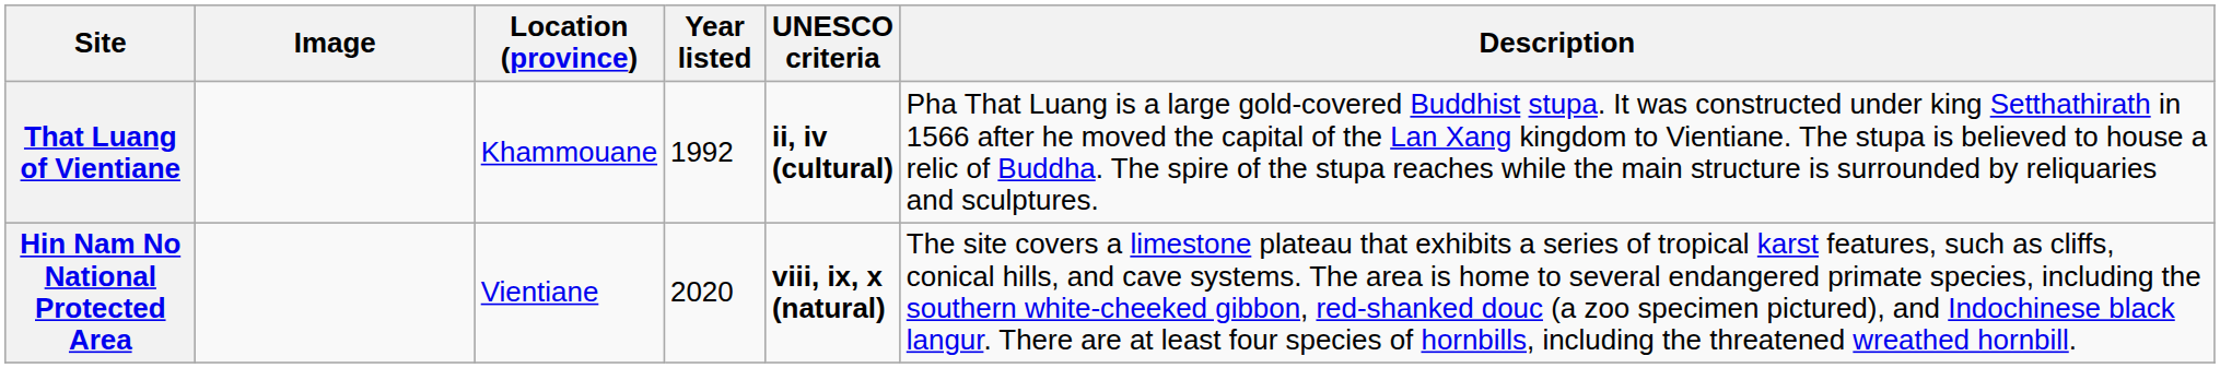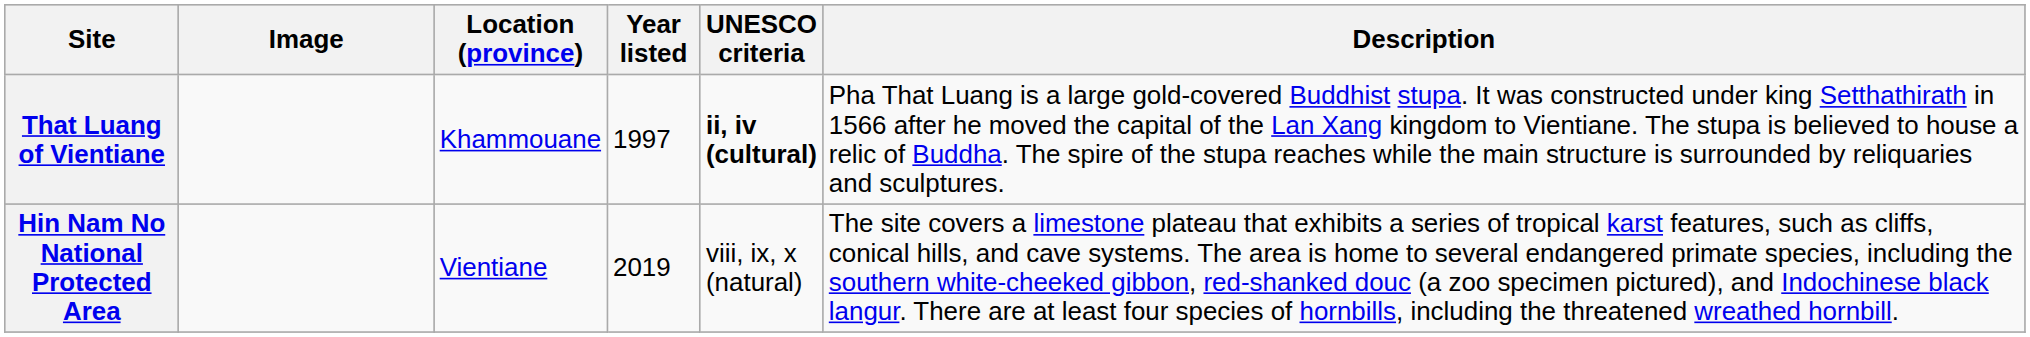 <table class="wikitable sortable plainrowheaders">
 <tr>
 <th style="width:100px;" scope="col">Site</th>
 <th class="unsortable" style="width:150px;" scope="col">Image</th>
 <th style="width:80px;" scope="col">Location (<a href='#'>province</a>)</th>
 <th style="width:50px;" scope="col">Year listed</th>
 <th style="width:60px;" scope="col">UNESCO criteria</th>
 <th scope="col" class="unsortable">Description</th>
 </tr>
 <tr>
 <th scope="row"><a href='#'>That Luang of Vientiane</a></th>
 <td></td>
 <td><a href='#'>Khammouane</a></td>
-<td>1992</td>
+<td>1997</td>
 <td><strong>ii, iv (cultural)</strong></td>
 <td>Pha That Luang is a large gold-covered <a href='#'>Buddhist</a> <a href='#'>stupa</a>. It was constructed under king <a href='#'>Setthathirath</a> in 1566 after he moved the capital of the <a href='#'>Lan Xang</a> kingdom to Vientiane. The stupa is believed to house a relic of <a href='#'>Buddha</a>. The spire of the stupa reaches  while the main structure is surrounded by reliquaries and sculptures.</td>
 </tr>
 <tr>
 <th scope="row"><a href='#'>Hin Nam No National Protected Area</a></th>
 <td></td>
 <td><a href='#'>Vientiane</a></td>
-<td>2020</td>
-<td><strong>viii, ix, x (natural)</strong></td>
+<td>2019</td>
+<td>viii, ix, x (natural)</td>
 <td>The site covers a <a href='#'>limestone</a> plateau that exhibits a series of tropical <a href='#'>karst</a> features, such as cliffs, conical hills, and cave systems. The area is home to several endangered primate species, including the <a href='#'>southern white-cheeked gibbon</a>, <a href='#'>red-shanked douc</a> (a zoo specimen pictured), and <a href='#'>Indochinese black langur</a>. There are at least four species of <a href='#'>hornbills</a>, including the threatened <a href='#'>wreathed hornbill</a>.</td>
 </tr>
 </table>
